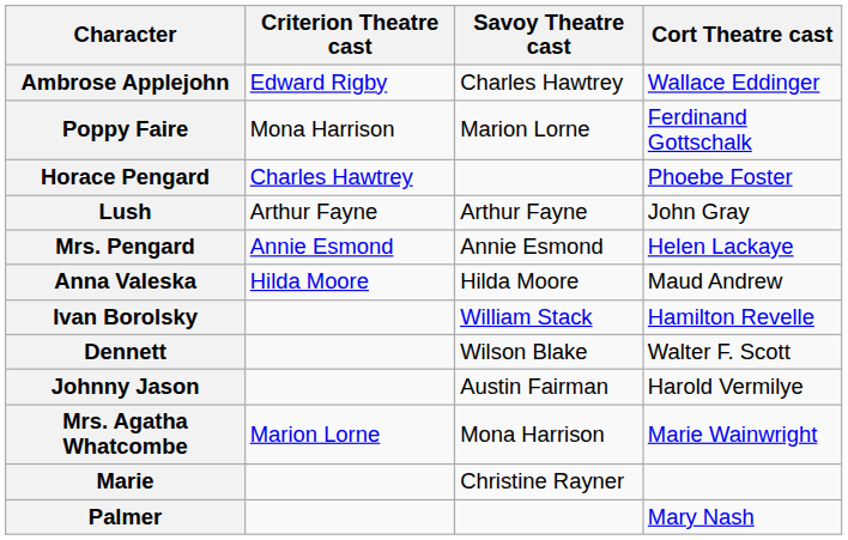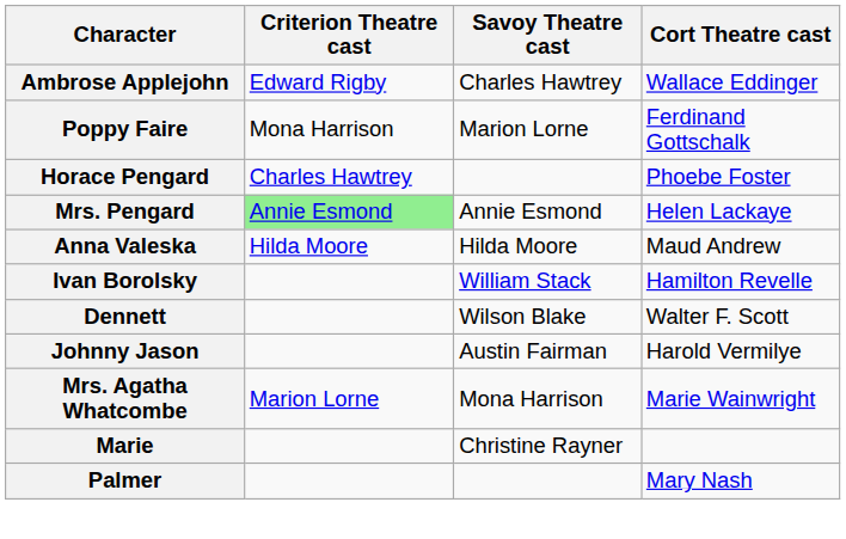 <table class="wikitable sortable plainrowheaders">
 <tr>
 <th scope="col">Character</th>
 <th scope="col">Criterion Theatre cast</th>
 <th scope="col">Savoy Theatre cast</th>
 <th scope="col">Cort Theatre cast</th>
 </tr>
 <tr>
 <th scope="row">Ambrose Applejohn</th>
 <td><a href='#'>Edward Rigby</a></td>
 <td>Charles Hawtrey</td>
 <td><a href='#'>Wallace Eddinger</a></td>
 </tr>
 <tr>
 <th scope="row">Poppy Faire</th>
 <td>Mona Harrison</td>
 <td>Marion Lorne</td>
 <td><a href='#'>Ferdinand Gottschalk</a></td>
 </tr>
 <tr>
 <th scope="row">Horace Pengard</th>
 <td><a href='#'>Charles Hawtrey</a></td>
 <td></td>
 <td><a href='#'>Phoebe Foster</a></td>
 </tr>
 <tr>
-<th scope="row">Lush</th>
-<td>Arthur Fayne</td>
-<td>Arthur Fayne</td>
-<td>John Gray</td>
-</tr>
-<tr>
 <th scope="row">Mrs. Pengard</th>
-<td><a href='#'>Annie Esmond</a></td>
+<td style="background: lightgreen;"><a href='#'>Annie Esmond</a></td>
 <td>Annie Esmond</td>
 <td><a href='#'>Helen Lackaye</a></td>
 </tr>
 <tr>
 <th scope="row">Anna Valeska</th>
 <td><a href='#'>Hilda Moore</a></td>
 <td>Hilda Moore</td>
 <td>Maud Andrew</td>
 </tr>
 <tr>
 <th scope="row">Ivan Borolsky</th>
 <td></td>
 <td><a href='#'>William Stack</a></td>
 <td><a href='#'>Hamilton Revelle</a></td>
 </tr>
 <tr>
 <th scope="row">Dennett</th>
 <td></td>
 <td>Wilson Blake</td>
 <td>Walter F. Scott</td>
 </tr>
 <tr>
 <th scope="row">Johnny Jason</th>
 <td></td>
 <td>Austin Fairman</td>
 <td>Harold Vermilye</td>
 </tr>
 <tr>
 <th scope="row">Mrs. Agatha Whatcombe</th>
 <td><a href='#'>Marion Lorne</a></td>
 <td>Mona Harrison</td>
 <td><a href='#'>Marie Wainwright</a></td>
 </tr>
 <tr>
 <th scope="row">Marie</th>
 <td></td>
 <td>Christine Rayner</td>
 <td></td>
 </tr>
 <tr>
 <th scope="row">Palmer</th>
 <td></td>
 <td></td>
 <td><a href='#'>Mary Nash</a></td>
 </tr>
 </table>
